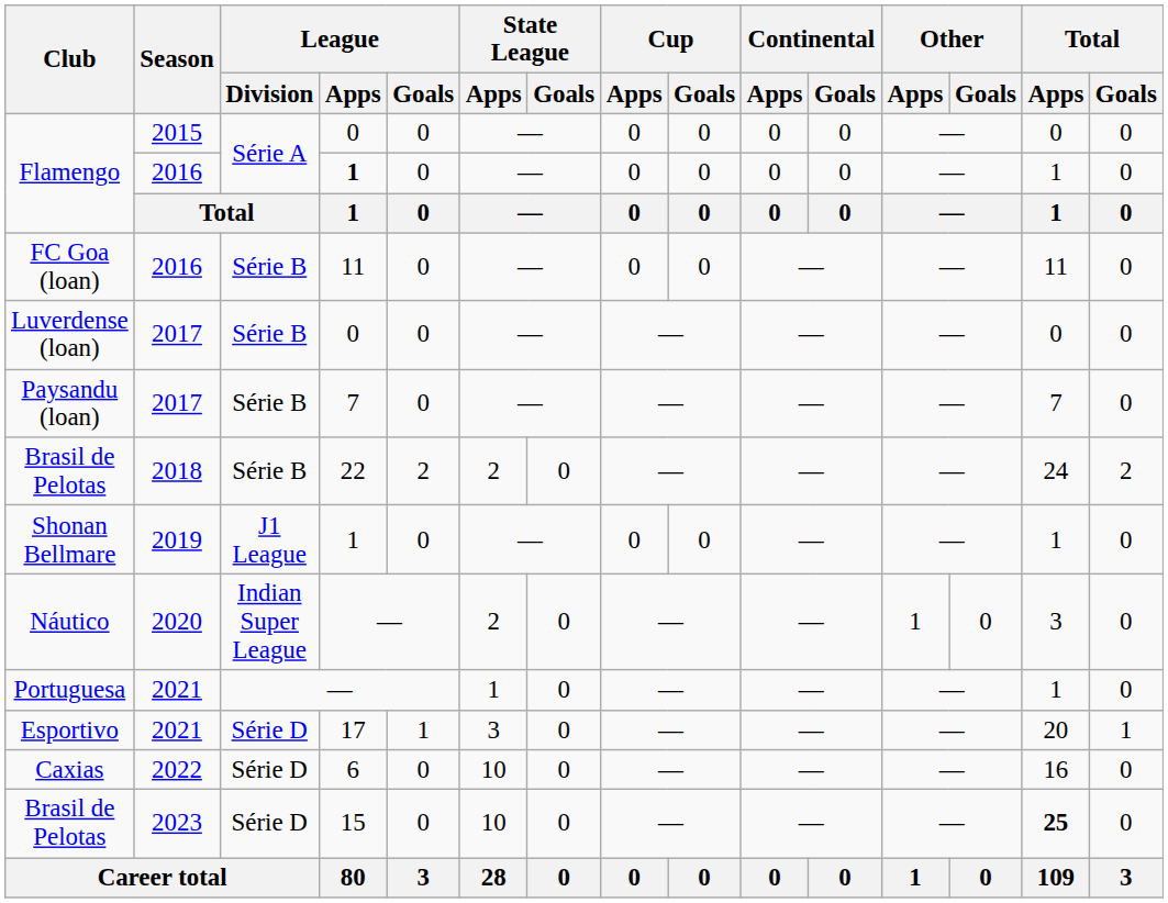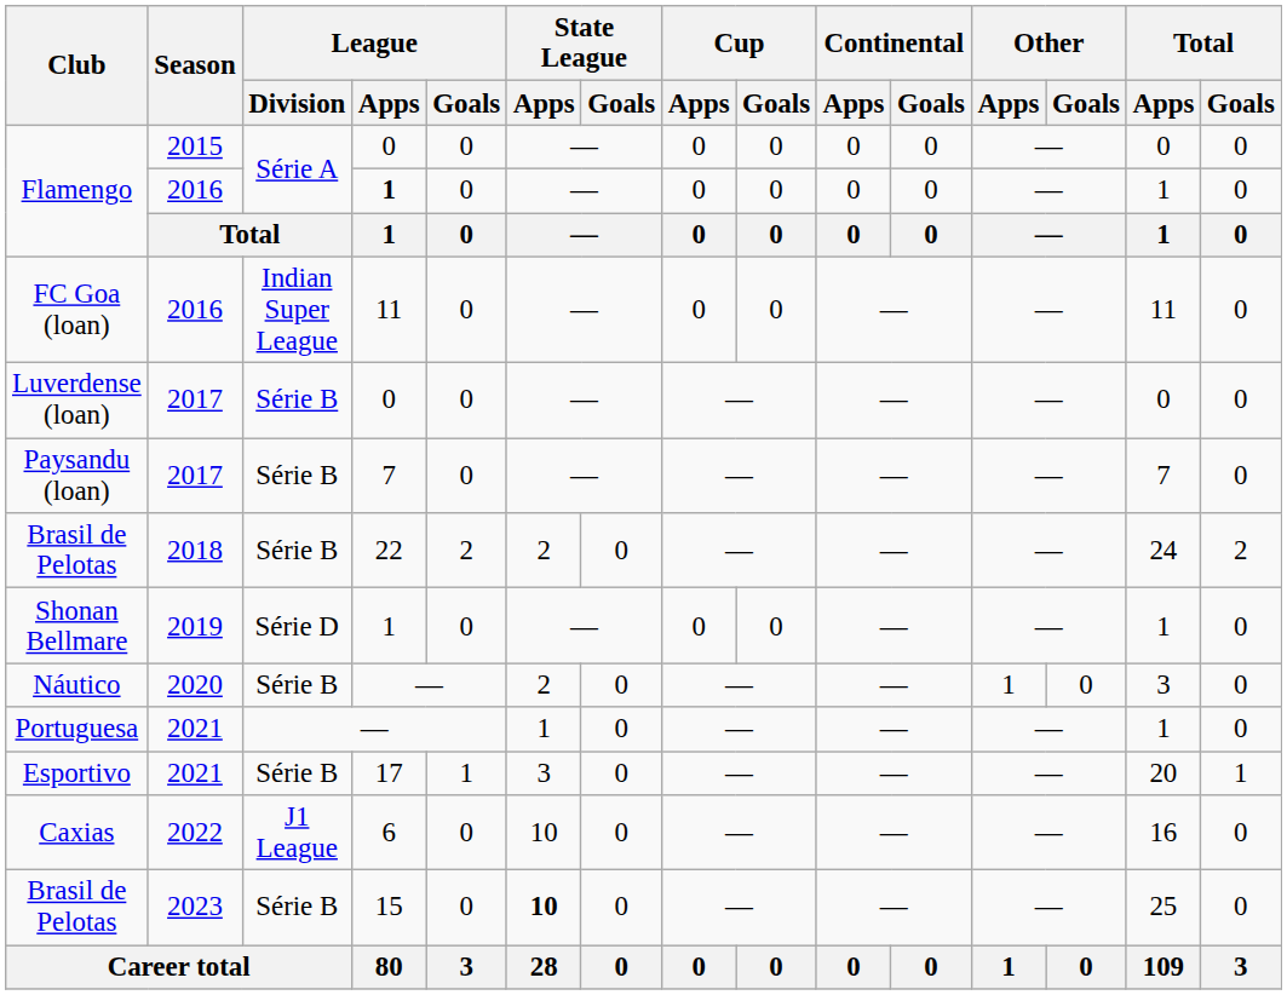 <table class="wikitable" style="text-align: center;">
 <tr>
 <th rowspan="2">Club</th>
 <th rowspan="2">Season</th>
 <th colspan="3">League</th>
 <th colspan="2">State League</th>
 <th colspan="2">Cup</th>
 <th colspan="2">Continental</th>
 <th colspan="2">Other</th>
 <th colspan="2">Total</th>
 </tr>
 <tr>
 <th>Division</th>
 <th>Apps</th>
 <th>Goals</th>
 <th>Apps</th>
 <th>Goals</th>
 <th>Apps</th>
 <th>Goals</th>
 <th>Apps</th>
 <th>Goals</th>
 <th>Apps</th>
 <th>Goals</th>
 <th>Apps</th>
 <th>Goals</th>
 </tr>
 <tr>
 <td rowspan="3"><a href='#'>Flamengo</a></td>
 <td><a href='#'>2015</a></td>
 <td rowspan="2"><a href='#'>Série A</a></td>
 <td>0</td>
 <td>0</td>
 <td colspan="2">—</td>
 <td>0</td>
 <td>0</td>
 <td>0</td>
 <td>0</td>
 <td colspan="2">—</td>
 <td>0</td>
 <td>0</td>
 </tr>
 <tr>
 <td><a href='#'>2016</a></td>
 <td><strong>1</strong></td>
 <td>0</td>
 <td colspan="2">—</td>
 <td>0</td>
 <td>0</td>
 <td>0</td>
 <td>0</td>
 <td colspan="2">—</td>
 <td>1</td>
 <td>0</td>
 </tr>
 <tr>
 <th colspan="2">Total</th>
 <th>1</th>
 <th>0</th>
 <th colspan="2">—</th>
 <th>0</th>
 <th>0</th>
 <th>0</th>
 <th>0</th>
 <th colspan="2">—</th>
 <th>1</th>
 <th>0</th>
 </tr>
 <tr>
 <td rowspan="1"><a href='#'>FC Goa</a> (loan)</td>
 <td><a href='#'>2016</a></td>
-<td><a href='#'>Série B</a></td>
+<td><a href='#'>Indian Super League</a></td>
 <td>11</td>
 <td>0</td>
 <td colspan="2">—</td>
 <td>0</td>
 <td>0</td>
 <td colspan="2">—</td>
 <td colspan="2">—</td>
 <td>11</td>
 <td>0</td>
 </tr>
 <tr>
 <td rowspan="1"><a href='#'>Luverdense</a> (loan)</td>
 <td><a href='#'>2017</a></td>
 <td><a href='#'>Série B</a></td>
 <td>0</td>
 <td>0</td>
 <td colspan="2">—</td>
 <td colspan="2">—</td>
 <td colspan="2">—</td>
 <td colspan="2">—</td>
 <td>0</td>
 <td>0</td>
 </tr>
 <tr>
 <td rowspan="1"><a href='#'>Paysandu</a> (loan)</td>
 <td><a href='#'>2017</a></td>
 <td>Série B</td>
 <td>7</td>
 <td>0</td>
 <td colspan="2">—</td>
 <td colspan="2">—</td>
 <td colspan="2">—</td>
 <td colspan="2">—</td>
 <td>7</td>
 <td>0</td>
 </tr>
 <tr>
 <td rowspan="1"><a href='#'>Brasil de Pelotas</a></td>
 <td><a href='#'>2018</a></td>
 <td>Série B</td>
 <td>22</td>
 <td>2</td>
 <td>2</td>
 <td>0</td>
 <td colspan="2">—</td>
 <td colspan="2">—</td>
 <td colspan="2">—</td>
 <td>24</td>
 <td>2</td>
 </tr>
 <tr>
 <td rowspan="1"><a href='#'>Shonan Bellmare</a></td>
 <td><a href='#'>2019</a></td>
-<td><a href='#'>J1 League</a></td>
+<td>Série D</td>
 <td>1</td>
 <td>0</td>
 <td colspan="2">—</td>
 <td>0</td>
 <td>0</td>
 <td colspan="2">—</td>
 <td colspan="2">—</td>
 <td>1</td>
 <td>0</td>
 </tr>
 <tr>
 <td rowspan="1"><a href='#'>Náutico</a></td>
 <td><a href='#'>2020</a></td>
-<td><a href='#'>Indian Super League</a></td>
+<td>Série B</td>
 <td colspan="2">—</td>
 <td>2</td>
 <td>0</td>
 <td colspan="2">—</td>
 <td colspan="2">—</td>
 <td>1</td>
 <td>0</td>
 <td>3</td>
 <td>0</td>
 </tr>
 <tr>
 <td rowspan="1"><a href='#'>Portuguesa</a></td>
 <td><a href='#'>2021</a></td>
 <td colspan="3">—</td>
 <td>1</td>
 <td>0</td>
 <td colspan="2">—</td>
 <td colspan="2">—</td>
 <td colspan="2">—</td>
 <td>1</td>
 <td>0</td>
 </tr>
 <tr>
 <td rowspan="1"><a href='#'>Esportivo</a></td>
 <td><a href='#'>2021</a></td>
-<td><a href='#'>Série D</a></td>
+<td>Série B</td>
 <td>17</td>
 <td>1</td>
 <td>3</td>
 <td>0</td>
 <td colspan="2">—</td>
 <td colspan="2">—</td>
 <td colspan="2">—</td>
 <td>20</td>
 <td>1</td>
 </tr>
 <tr>
 <td rowspan="1"><a href='#'>Caxias</a></td>
 <td><a href='#'>2022</a></td>
-<td>Série D</td>
+<td><a href='#'>J1 League</a></td>
 <td>6</td>
 <td>0</td>
 <td>10</td>
 <td>0</td>
 <td colspan="2">—</td>
 <td colspan="2">—</td>
 <td colspan="2">—</td>
 <td>16</td>
 <td>0</td>
 </tr>
 <tr>
 <td rowspan="1"><a href='#'>Brasil de Pelotas</a></td>
 <td><a href='#'>2023</a></td>
-<td>Série D</td>
+<td>Série B</td>
 <td>15</td>
 <td>0</td>
-<td>10</td>
+<td><strong>10</strong></td>
 <td>0</td>
 <td colspan="2">—</td>
 <td colspan="2">—</td>
 <td colspan="2">—</td>
-<td><strong>25</strong></td>
+<td>25</td>
 <td>0</td>
 </tr>
 <tr>
 <th colspan="3">Career total</th>
 <th>80</th>
 <th>3</th>
 <th>28</th>
 <th>0</th>
 <th>0</th>
 <th>0</th>
 <th>0</th>
 <th>0</th>
 <th>1</th>
 <th>0</th>
 <th>109</th>
 <th>3</th>
 </tr>
 </table>
